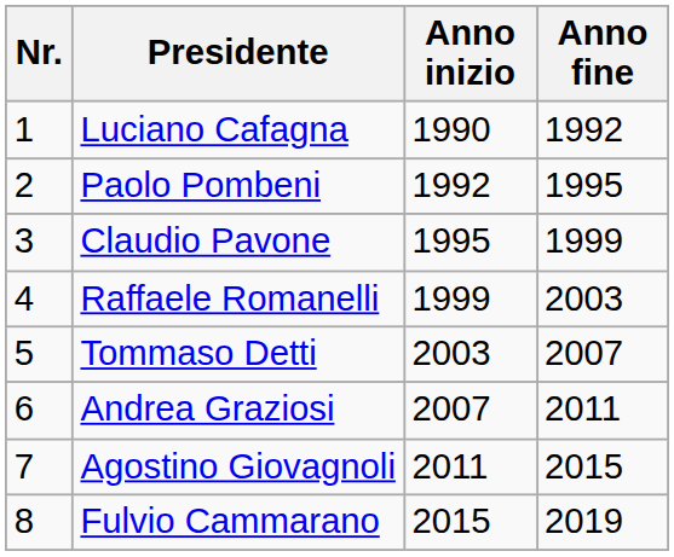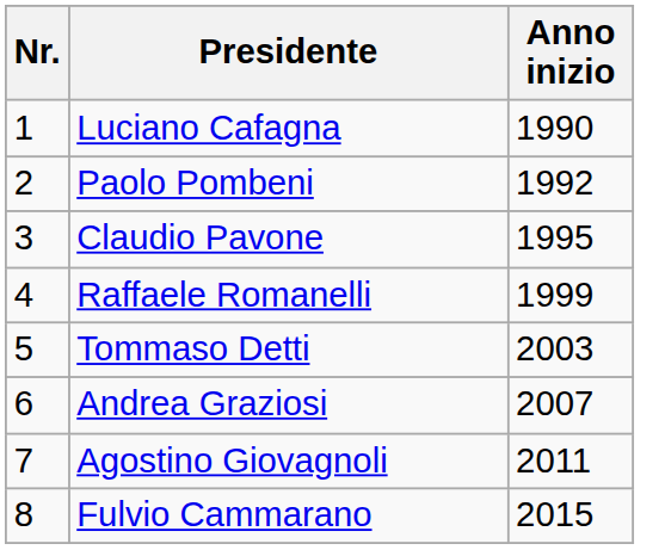 <table class="wikitable sortable" style="margin-bottom: 34px;">
 <tr>
 <th width="10%">Nr.</th>
 <th>Presidente</th>
 <th class="unsortable" width="20%">Anno<br>inizio</th>
-<th class="unsortable" width="20%">Anno<br>fine</th>
 </tr>
 <tr>
 <td>1</td>
 <td data-sort-value="Cafagna, Luciano"><a href='#'>Luciano Cafagna</a></td>
 <td>1990</td>
-<td>1992</td>
 </tr>
 <tr>
 <td>2</td>
 <td data-sort-value="Pombeni, Paolo"><a href='#'>Paolo Pombeni</a></td>
 <td>1992</td>
-<td>1995</td>
 </tr>
 <tr>
 <td>3</td>
 <td data-sort-value="Pavone, Claudio"><a href='#'>Claudio Pavone</a></td>
 <td>1995</td>
-<td>1999</td>
 </tr>
 <tr>
 <td>4</td>
 <td data-sort-value="Romanielli, Raffaele"><a href='#'>Raffaele Romanelli</a></td>
 <td>1999</td>
-<td>2003</td>
 </tr>
 <tr>
 <td>5</td>
 <td data-sort-value="Detti, Tommaso"><a href='#'>Tommaso Detti</a></td>
 <td>2003</td>
-<td>2007</td>
 </tr>
 <tr>
 <td>6</td>
 <td data-sort-value="Graziosi, Andrea"><a href='#'>Andrea Graziosi</a></td>
 <td>2007</td>
-<td>2011</td>
 </tr>
 <tr>
 <td>7</td>
 <td data-sort-value="Giovagnoli, Agostino"><a href='#'>Agostino Giovagnoli</a></td>
 <td>2011</td>
-<td>2015</td>
 </tr>
 <tr>
 <td>8</td>
 <td data-sort-value="Cammarano, Fulvio"><a href='#'>Fulvio Cammarano</a></td>
 <td>2015</td>
-<td>2019</td>
 </tr>
 </table>
